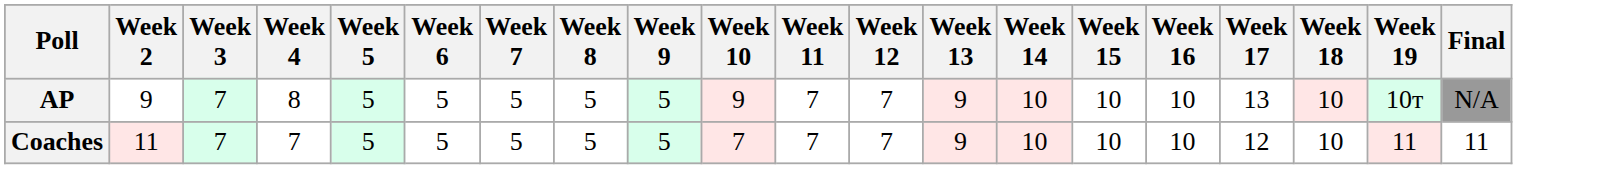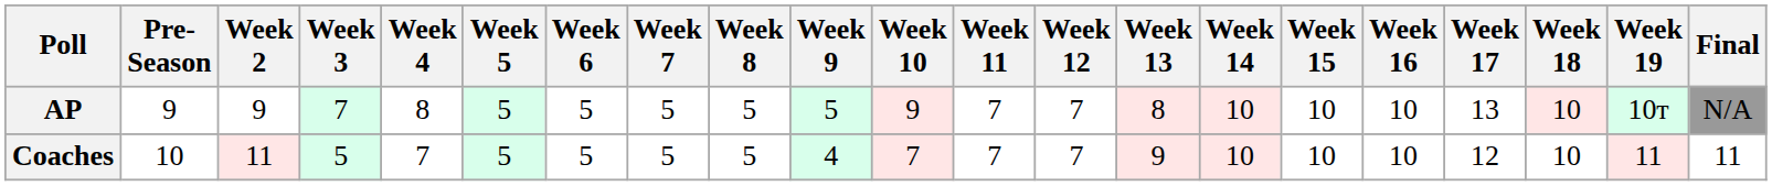 <table class="wikitable" style="white-space:nowrap;font-size:90%">
 <tr>
 <th>Poll</th>
+<th>Pre-<br>Season</th>
 <th>Week<br>2</th>
 <th>Week<br>3</th>
 <th>Week<br>4</th>
 <th>Week<br>5</th>
 <th>Week<br>6</th>
 <th>Week<br>7</th>
 <th>Week<br>8</th>
 <th>Week<br>9</th>
 <th>Week<br>10</th>
 <th>Week<br>11</th>
 <th>Week<br>12</th>
 <th>Week<br>13</th>
 <th>Week<br>14</th>
 <th>Week<br>15</th>
 <th>Week<br>16</th>
 <th>Week<br>17</th>
 <th>Week<br>18</th>
 <th>Week<br>19</th>
 <th>Final</th>
 </tr>
 <tr style="text-align:center;">
 <th>AP</th>
 <td style="background:#FFF;">9</td>
+<td style="background:#FFF;">9</td>
 <td style="background:#D8FFEB;">7</td>
 <td style="background:#FFF;">8</td>
 <td style="background:#D8FFEB;">5</td>
 <td style="background:#FFF;">5</td>
 <td style="background:#FFF;">5</td>
 <td style="background:#FFF;">5</td>
 <td style="background:#D8FFEB;">5</td>
 <td style="background:#FFE6E6;">9</td>
 <td style="background:#FFF;">7</td>
 <td style="background:#FFF;">7</td>
-<td style="background:#FFE6E6;">9</td>
+<td style="background:#FFE6E6;">8</td>
 <td style="background:#FFE6E6;">10</td>
 <td style="background:#FFF;">10</td>
 <td style="background:#FFF;">10</td>
 <td style="background:#FFF;">13</td>
 <td style="background:#FFE6E6;">10</td>
 <td style="background:#D8FFEB;">10т</td>
 <td style="background:#999;">N/A</td>
 </tr>
 <tr style="text-align:center;">
 <th>Coaches</th>
+<td style="background:#FFF;">10</td>
 <td style="background:#FFE6E6;">11</td>
-<td style="background:#D8FFEB;">7</td>
+<td style="background:#D8FFEB;">5</td>
 <td style="background:#FFF;">7</td>
 <td style="background:#D8FFEB;">5</td>
 <td style="background:#FFF;">5</td>
 <td style="background:#FFF;">5</td>
 <td style="background:#FFF;">5</td>
-<td style="background:#D8FFEB;">5</td>
+<td style="background:#D8FFEB;">4</td>
 <td style="background:#FFE6E6;">7</td>
 <td style="background:#FFF;">7</td>
 <td style="background:#FFF;">7</td>
 <td style="background:#FFE6E6;">9</td>
 <td style="background:#FFE6E6;">10</td>
 <td style="background:#FFF;">10</td>
 <td style="background:#FFF;">10</td>
 <td style="background:#FFF;">12</td>
 <td style="background:#FFF;">10</td>
 <td style="background:#FFE6E6;">11</td>
 <td style="background:#FFF;">11</td>
 </tr>
 </table>
